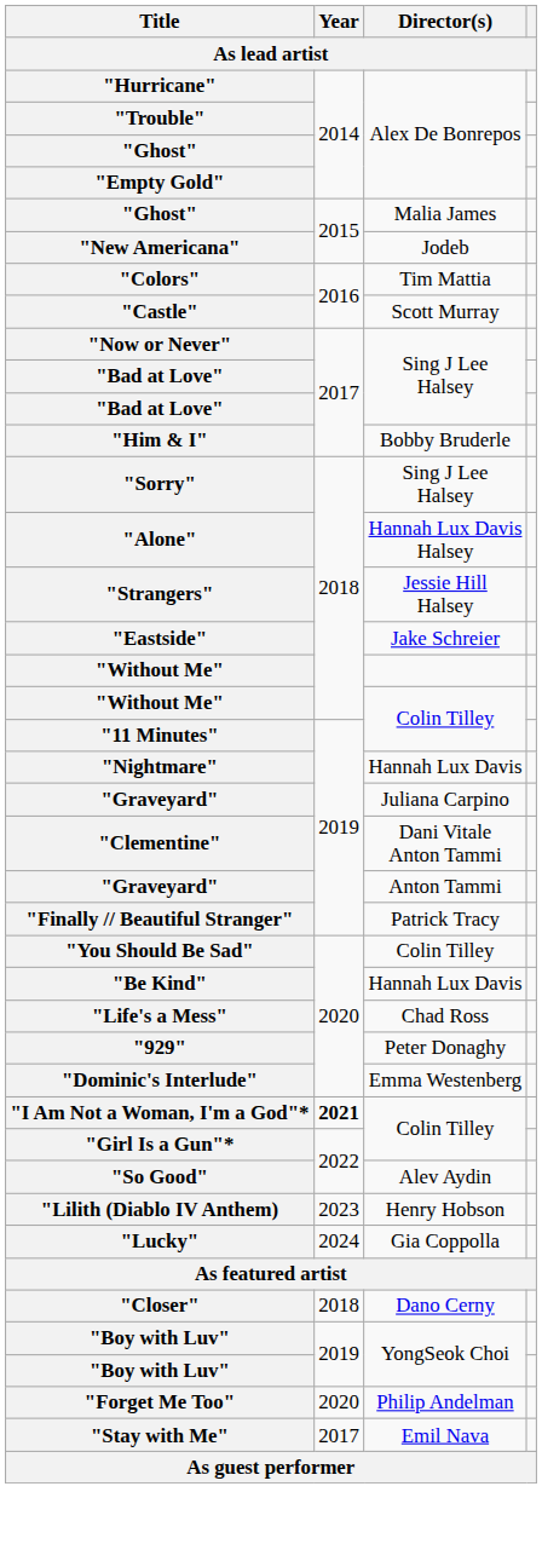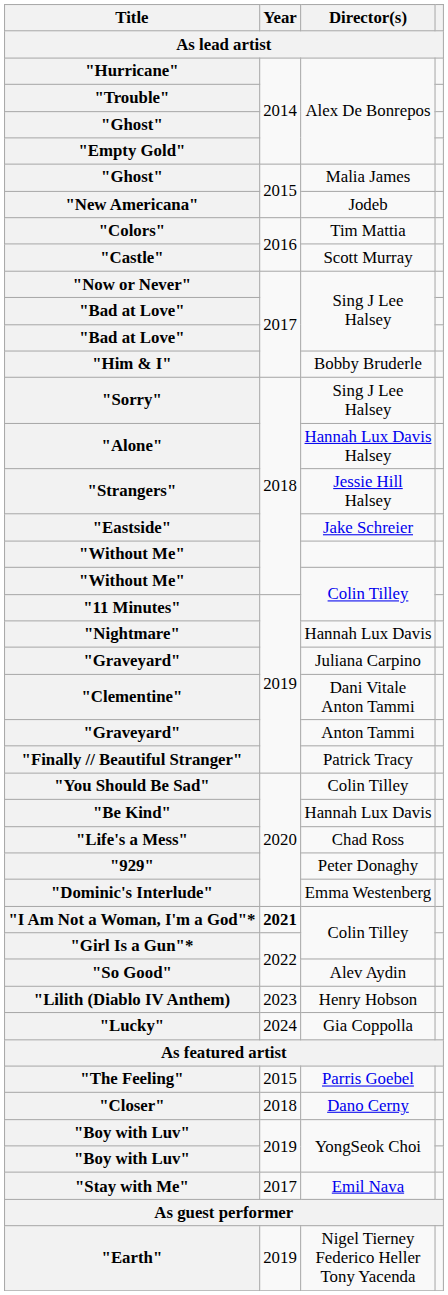 <table class="wikitable plainrowheaders" style="text-align:center;">
 <tr>
 <th scope="col">Title</th>
 <th scope="col">Year</th>
 <th scope="col">Director(s)</th>
 <th scope="col"></th>
 </tr>
 <tr>
 <th scope="col" colspan="4">As lead artist</th>
 </tr>
 <tr>
 <th scope="row">"Hurricane"</th>
 <td rowspan="4">2014</td>
 <td rowspan="4">Alex De Bonrepos</td>
 <td></td>
 </tr>
 <tr>
 <th scope="row">"Trouble" </th>
 <td></td>
 </tr>
 <tr>
 <th scope="row">"Ghost" </th>
 <td></td>
 </tr>
 <tr>
 <th scope="row">"Empty Gold" </th>
 <td></td>
 </tr>
 <tr>
 <th scope="row">"Ghost"</th>
 <td rowspan="2">2015</td>
 <td>Malia James</td>
 <td></td>
 </tr>
 <tr>
 <th scope="row">"New Americana"</th>
 <td>Jodeb</td>
 <td></td>
 </tr>
 <tr>
 <th scope="row">"Colors"</th>
 <td rowspan="2">2016</td>
 <td>Tim Mattia</td>
 <td></td>
 </tr>
 <tr>
 <th scope="row">"Castle"</th>
 <td>Scott Murray</td>
 <td></td>
 </tr>
 <tr>
 <th scope="row">"Now or Never"</th>
 <td rowspan="4">2017</td>
 <td rowspan="3">Sing J Lee <br>Halsey</td>
 <td></td>
 </tr>
 <tr>
 <th scope="row">"Bad at Love"</th>
 <td></td>
 </tr>
 <tr>
 <th scope="row">"Bad at Love" </th>
 <td></td>
 </tr>
 <tr>
 <th scope="row">"Him & I"<br></th>
 <td>Bobby Bruderle</td>
 <td></td>
 </tr>
 <tr>
 <th scope="row">"Sorry"</th>
 <td rowspan="6">2018</td>
 <td>Sing J Lee <br>Halsey</td>
 <td></td>
 </tr>
 <tr>
 <th scope="row">"Alone"<br></th>
 <td><a href='#'>Hannah Lux Davis</a> <br>Halsey</td>
 <td></td>
 </tr>
 <tr>
 <th scope="row">"Strangers"<br></th>
 <td><a href='#'>Jessie Hill</a> <br>Halsey</td>
 <td></td>
 </tr>
 <tr>
 <th scope="row">"Eastside"<br></th>
 <td><a href='#'>Jake Schreier</a></td>
 <td></td>
 </tr>
 <tr>
 <th scope="row">"Without Me" </th>
 <td></td>
 <td></td>
 </tr>
 <tr>
 <th scope="row">"Without Me"</th>
 <td rowspan="2"><a href='#'>Colin Tilley</a></td>
 <td></td>
 </tr>
 <tr>
 <th scope="row">"11 Minutes"<br></th>
 <td rowspan="6">2019</td>
 <td></td>
 </tr>
 <tr>
 <th scope="row">"Nightmare"</th>
 <td>Hannah Lux Davis</td>
 <td></td>
 </tr>
 <tr>
 <th scope="row">"Graveyard" </th>
 <td>Juliana Carpino</td>
 <td></td>
 </tr>
 <tr>
 <th scope="row">"Clementine"</th>
 <td>Dani Vitale <br>Anton Tammi</td>
 <td></td>
 </tr>
 <tr>
 <th scope="row">"Graveyard"</th>
 <td>Anton Tammi</td>
 <td></td>
 </tr>
 <tr>
 <th scope="row">"Finally // Beautiful Stranger"</th>
 <td>Patrick Tracy</td>
 <td></td>
 </tr>
 <tr>
 <th scope="row">"You Should Be Sad"</th>
 <td rowspan="5">2020</td>
 <td>Colin Tilley</td>
 <td></td>
 </tr>
 <tr>
 <th scope="row">"Be Kind" <br></th>
 <td>Hannah Lux Davis</td>
 <td></td>
 </tr>
 <tr>
 <th scope="row">"Life's a Mess" </th>
 <td>Chad Ross</td>
 <td></td>
 </tr>
 <tr>
 <th scope="row">"929"</th>
 <td>Peter Donaghy</td>
 <td></td>
 </tr>
 <tr>
 <th scope="row">"Dominic's Interlude" <br></th>
 <td>Emma Westenberg</td>
 <td></td>
 </tr>
 <tr>
 <th scope="row">"I Am Not a Woman, I'm a God"*</th>
 <td><strong>2021</strong></td>
 <td rowspan="2">Colin Tilley</td>
 <td></td>
 </tr>
 <tr>
 <th scope="row">"Girl Is a Gun"*</th>
 <td rowspan="2">2022</td>
 <td></td>
 </tr>
 <tr>
 <th scope="row">"So Good"</th>
 <td>Alev Aydin</td>
 <td></td>
 </tr>
 <tr>
 <th scope="row">"Lilith (Diablo IV Anthem)<br></th>
 <td>2023</td>
 <td>Henry Hobson</td>
 <td></td>
 </tr>
 <tr>
 <th scope="row">"Lucky"</th>
 <td>2024</td>
 <td>Gia Coppolla</td>
 <td></td>
 </tr>
 <tr>
 <th scope="col" colspan="4">As featured artist</th>
 </tr>
 <tr>
+<th scope="row">"The Feeling"<br></th>
+<td>2015</td>
+<td><a href='#'>Parris Goebel</a></td>
+<td></td>
+</tr>
+<tr>
 <th scope="row">"Closer"<br></th>
 <td>2018</td>
 <td><a href='#'>Dano Cerny</a></td>
 <td></td>
 </tr>
 <tr>
 <th scope="row">"Boy with Luv" </th>
 <td rowspan="2">2019</td>
 <td rowspan="2">YongSeok Choi</td>
 <td></td>
 </tr>
 <tr>
 <th scope="row">"Boy with Luv" </th>
 <td></td>
 </tr>
 <tr>
-<th scope="row">"Forget Me Too"<br></th>
-<td>2020</td>
-<td><a href='#'>Philip Andelman</a></td>
-<td></td>
-</tr>
-<tr>
 <th scope="row">"Stay with Me"<br></th>
 <td>2017</td>
 <td><a href='#'>Emil Nava</a></td>
 <td></td>
 </tr>
 <tr>
 <th scope="col" colspan="4">As guest performer</th>
 </tr>
+<tr>
+<th scope="row">"Earth" </th>
+<td>2019</td>
+<td>Nigel Tierney <br>Federico Heller <br>Tony Yacenda</td>
+<td></td>
+</tr>
 </table>
